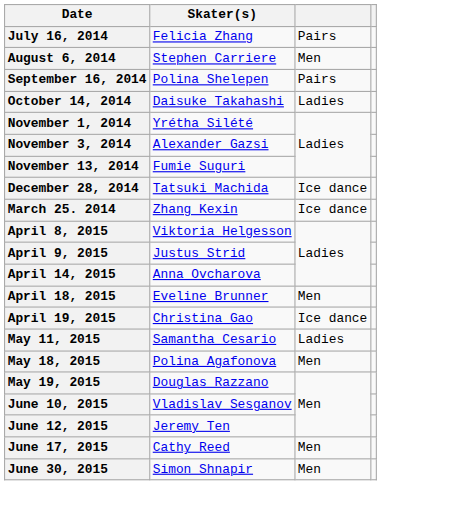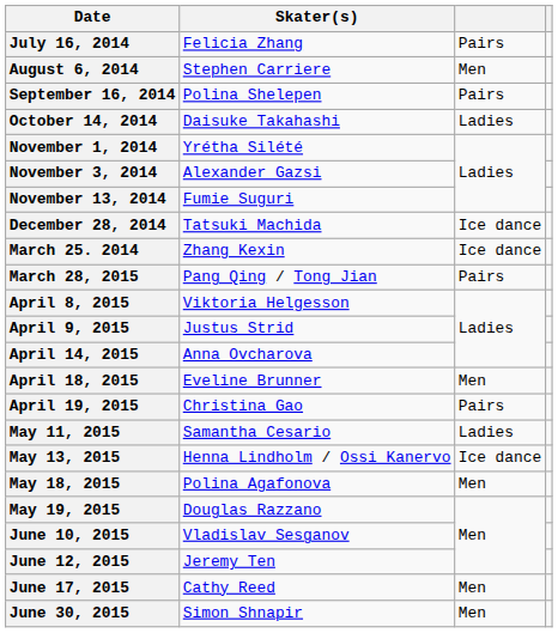 <table class="wikitable unsortable" style="text-align:left; font-size:90%">
 <tr>
 <th scope="col">Date</th>
 <th scope="col">Skater(s)</th>
 <th scope="col"></th>
 <th scope="col"></th>
 </tr>
 <tr>
 <th scope="row" style="text-align:left">July 16, 2014</th>
 <td> <a href='#'>Felicia Zhang</a></td>
 <td>Pairs</td>
 <td></td>
 </tr>
 <tr>
 <th scope="row" style="text-align:left">August 6, 2014</th>
 <td> <a href='#'>Stephen Carriere</a></td>
 <td>Men</td>
 <td></td>
 </tr>
 <tr>
 <th scope="row" style="text-align:left">September 16, 2014</th>
 <td> <a href='#'>Polina Shelepen</a></td>
 <td>Pairs</td>
 <td></td>
 </tr>
 <tr>
 <th scope="row" style="text-align:left">October 14, 2014</th>
 <td> <a href='#'>Daisuke Takahashi</a></td>
 <td>Ladies</td>
 <td></td>
 </tr>
 <tr>
 <th scope="row" style="text-align:left">November 1, 2014</th>
 <td> <a href='#'>Yrétha Silété</a></td>
 <td rowspan="3">Ladies</td>
 <td></td>
 </tr>
 <tr>
 <th scope="row" style="text-align:left">November 3, 2014</th>
 <td> <a href='#'>Alexander Gazsi</a></td>
 <td></td>
 </tr>
 <tr>
 <th scope="row" style="text-align:left">November 13, 2014</th>
 <td> <a href='#'>Fumie Suguri</a></td>
 <td></td>
 </tr>
 <tr>
 <th scope="row" style="text-align:left">December 28, 2014</th>
 <td> <a href='#'>Tatsuki Machida</a></td>
 <td>Ice dance</td>
 <td></td>
 </tr>
 <tr>
 <th scope="row" style="text-align:left">March 25. 2014</th>
 <td> <a href='#'>Zhang Kexin</a></td>
 <td>Ice dance</td>
 <td></td>
 </tr>
 <tr>
+<th scope="row" style="text-align:left">March 28, 2015</th>
+<td> <a href='#'>Pang Qing</a> / <a href='#'>Tong Jian</a></td>
+<td>Pairs</td>
+<td></td>
+</tr>
+<tr>
 <th scope="row" style="text-align:left">April 8, 2015</th>
 <td> <a href='#'>Viktoria Helgesson</a></td>
 <td rowspan="3">Ladies</td>
 <td></td>
 </tr>
 <tr>
 <th scope="row" style="text-align:left">April 9, 2015</th>
 <td> <a href='#'>Justus Strid</a></td>
 <td></td>
 </tr>
 <tr>
 <th scope="row" style="text-align:left">April 14, 2015</th>
 <td> <a href='#'>Anna Ovcharova</a></td>
 <td></td>
 </tr>
 <tr>
 <th scope="row" style="text-align:left">April 18, 2015</th>
 <td> <a href='#'>Eveline Brunner</a></td>
 <td>Men</td>
 <td></td>
 </tr>
 <tr>
 <th scope="row" style="text-align:left">April 19, 2015</th>
 <td> <a href='#'>Christina Gao</a></td>
-<td>Ice dance</td>
+<td>Pairs</td>
 <td></td>
 </tr>
 <tr>
 <th scope="row" style="text-align:left">May 11, 2015</th>
 <td> <a href='#'>Samantha Cesario</a></td>
 <td>Ladies</td>
+<td></td>
+</tr>
+<tr>
+<th scope="row" style="text-align:left">May 13, 2015</th>
+<td> <a href='#'>Henna Lindholm</a> / <a href='#'>Ossi Kanervo</a></td>
+<td>Ice dance</td>
 <td></td>
 </tr>
 <tr>
 <th scope="row" style="text-align:left">May 18, 2015</th>
 <td> <a href='#'>Polina Agafonova</a></td>
 <td>Men</td>
 <td></td>
 </tr>
 <tr>
 <th scope="row" style="text-align:left">May 19, 2015</th>
 <td> <a href='#'>Douglas Razzano</a></td>
 <td rowspan="3">Men</td>
 <td></td>
 </tr>
 <tr>
 <th scope="row" style="text-align:left">June 10, 2015</th>
 <td> <a href='#'>Vladislav Sesganov</a></td>
 <td></td>
 </tr>
 <tr>
 <th scope="row" style="text-align:left">June 12, 2015</th>
 <td> <a href='#'>Jeremy Ten</a></td>
 <td></td>
 </tr>
 <tr>
 <th scope="row" style="text-align:left">June 17, 2015</th>
 <td> <a href='#'>Cathy Reed</a></td>
 <td>Men</td>
 <td></td>
 </tr>
 <tr>
 <th scope="row" style="text-align:left">June 30, 2015</th>
 <td> <a href='#'>Simon Shnapir</a></td>
 <td>Men</td>
 <td></td>
 </tr>
 </table>
